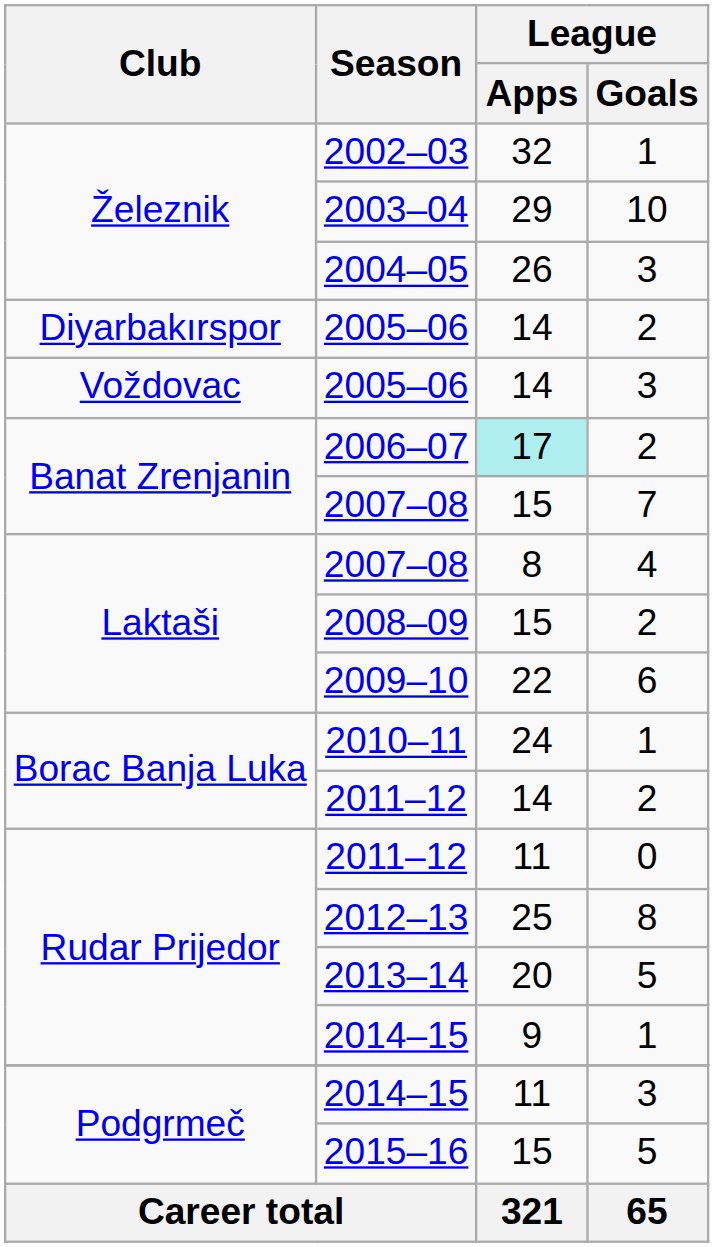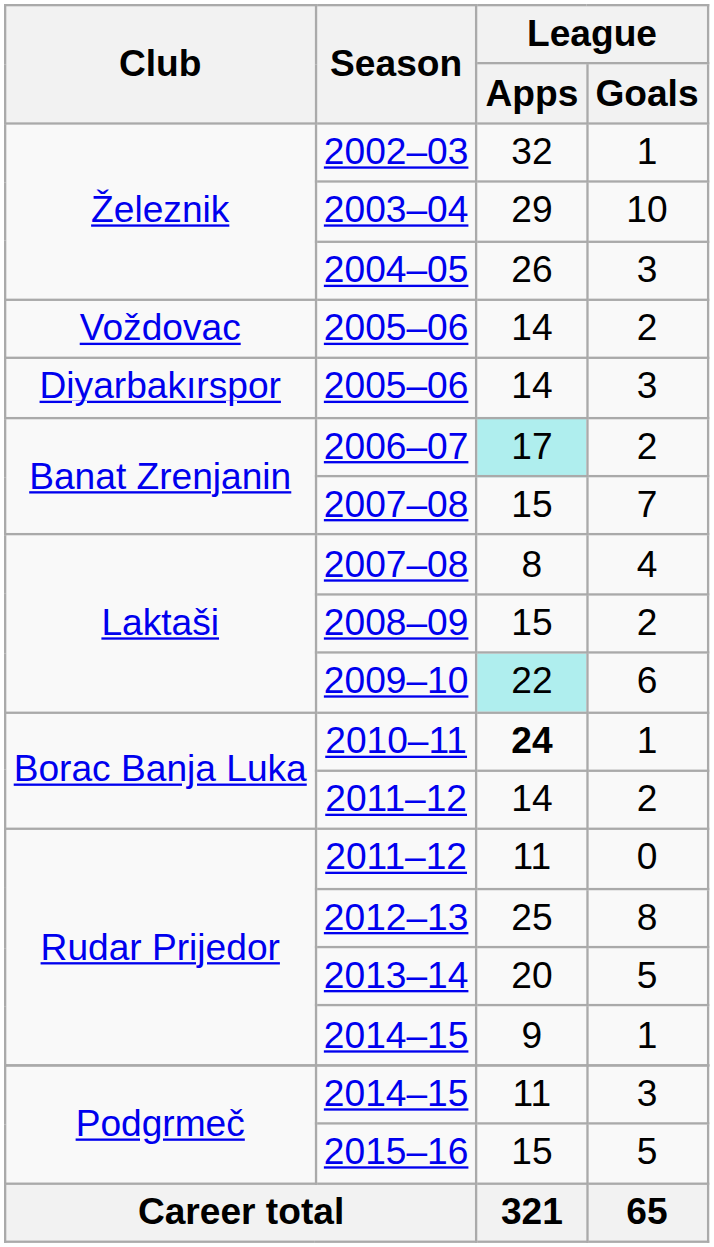 <table class="wikitable" style="text-align:center">
 <tr>
 <th rowspan="2">Club</th>
 <th rowspan="2">Season</th>
 <th colspan="2">League</th>
 </tr>
 <tr>
 <th>Apps</th>
 <th>Goals</th>
 </tr>
 <tr>
 <td rowspan="3"><a href='#'>Železnik</a></td>
 <td><a href='#'>2002–03</a></td>
 <td>32</td>
 <td>1</td>
 </tr>
 <tr>
 <td><a href='#'>2003–04</a></td>
 <td>29</td>
 <td>10</td>
 </tr>
 <tr>
 <td><a href='#'>2004–05</a></td>
 <td>26</td>
 <td>3</td>
 </tr>
 <tr>
-<td><a href='#'>Diyarbakırspor</a></td>
+<td><a href='#'>Voždovac</a></td>
 <td><a href='#'>2005–06</a></td>
 <td>14</td>
 <td>2</td>
 </tr>
 <tr>
-<td><a href='#'>Voždovac</a></td>
+<td><a href='#'>Diyarbakırspor</a></td>
 <td><a href='#'>2005–06</a></td>
 <td>14</td>
 <td>3</td>
 </tr>
 <tr>
 <td rowspan="2"><a href='#'>Banat Zrenjanin</a></td>
 <td><a href='#'>2006–07</a></td>
 <td style="background: paleturquoise;">17</td>
 <td>2</td>
 </tr>
 <tr>
 <td><a href='#'>2007–08</a></td>
 <td>15</td>
 <td>7</td>
 </tr>
 <tr>
 <td rowspan="3"><a href='#'>Laktaši</a></td>
 <td><a href='#'>2007–08</a></td>
 <td>8</td>
 <td>4</td>
 </tr>
 <tr>
 <td><a href='#'>2008–09</a></td>
 <td>15</td>
 <td>2</td>
 </tr>
 <tr>
 <td><a href='#'>2009–10</a></td>
-<td>22</td>
+<td style="background: paleturquoise;">22</td>
 <td>6</td>
 </tr>
 <tr>
 <td rowspan="2"><a href='#'>Borac Banja Luka</a></td>
 <td><a href='#'>2010–11</a></td>
-<td>24</td>
+<td><strong>24</strong></td>
 <td>1</td>
 </tr>
 <tr>
 <td><a href='#'>2011–12</a></td>
 <td>14</td>
 <td>2</td>
 </tr>
 <tr>
 <td rowspan="4"><a href='#'>Rudar Prijedor</a></td>
 <td><a href='#'>2011–12</a></td>
 <td>11</td>
 <td>0</td>
 </tr>
 <tr>
 <td><a href='#'>2012–13</a></td>
 <td>25</td>
 <td>8</td>
 </tr>
 <tr>
 <td><a href='#'>2013–14</a></td>
 <td>20</td>
 <td>5</td>
 </tr>
 <tr>
 <td><a href='#'>2014–15</a></td>
 <td>9</td>
 <td>1</td>
 </tr>
 <tr>
 </tr>
 <tr>
 <td rowspan="2"><a href='#'>Podgrmeč</a></td>
 <td><a href='#'>2014–15</a></td>
 <td>11</td>
 <td>3</td>
 </tr>
 <tr>
 <td><a href='#'>2015–16</a></td>
 <td>15</td>
 <td>5</td>
 </tr>
 <tr>
 <th colspan="2">Career total</th>
 <th>321</th>
 <th>65</th>
 </tr>
 </table>
